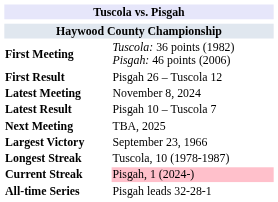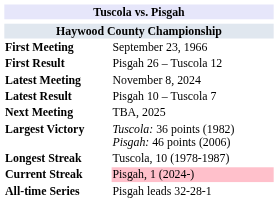 <table class="toccolours" style="float: right; clear: right; margin: 0 0 1em 1em; width: 23em;">
 <tr style="text-align:center;">
 <th colspan="2" style="text-align: center; background-color: Lavender;">Tuscola vs. Pisgah</th>
 </tr>
 <tr>
 <td colspan="2" style="text-align: center"></td>
 </tr>
 <tr style="width: 20em; margin: 0 auto;">
 <th style="background:#e0e7ef;" colspan="2">Haywood County Championship</th>
 </tr>
 <tr>
 <td><strong>First Meeting</strong></td>
-<td><em>Tuscola:</em> 36 points (1982)<br><em>Pisgah:</em> 46 points (2006)</td>
+<td>September 23, 1966</td>
 </tr>
 <tr>
 <td><strong>First Result</strong></td>
 <td>Pisgah 26 – Tuscola 12</td>
 </tr>
 <tr>
 <td style="vertical-align: top;"><strong>Latest Meeting</strong></td>
 <td>November 8, 2024</td>
 </tr>
 <tr>
 <td style="vertical-align: top;"><strong>Latest Result</strong></td>
 <td>Pisgah 10 – Tuscola 7</td>
 </tr>
 <tr>
 <td style="vertical-align: top;"><strong>Next Meeting</strong></td>
 <td>TBA, 2025</td>
 </tr>
 <tr>
 <td style="vertical-align: top;"><strong>Largest Victory</strong></td>
-<td>September 23, 1966</td>
+<td><em>Tuscola:</em> 36 points (1982)<br><em>Pisgah:</em> 46 points (2006)</td>
 </tr>
 <tr>
 <td style="vertical-align: top;"><strong>Longest Streak</strong></td>
 <td>Tuscola, 10 (1978-1987)</td>
 </tr>
 <tr>
 <td style="vertical-align: top;"><strong>Current Streak</strong></td>
 <td style="background: pink;">Pisgah, 1 (2024-)</td>
 </tr>
 <tr>
 <td style="vertical-align: top;"><strong>All-time Series</strong></td>
 <td>Pisgah leads 32-28-1</td>
 </tr>
 </table>
